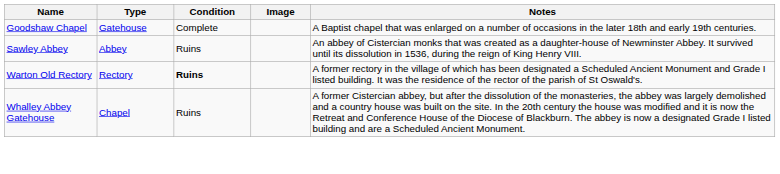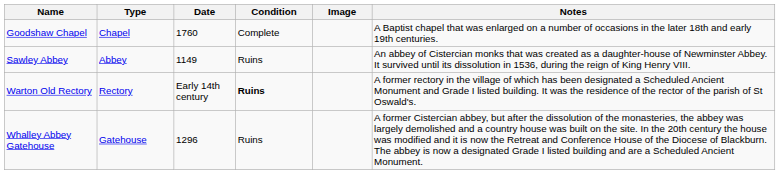 <table class="wikitable sortable" width="100%">
 <tr>
 <th width="12%">Name</th>
 <th width="10%">Type</th>
+<th width="8%">Date</th>
 <th width="10%">Condition</th>
 <th class="unsortable" width="90px">Image</th>
 <th class="unsortable">Notes</th>
 </tr>
 <tr>
 <td><a href='#'>Goodshaw Chapel</a></td>
-<td><a href='#'>Gatehouse</a></td>
+<td><a href='#'>Chapel</a></td>
+<td>1760</td>
 <td>Complete</td>
 <td></td>
 <td>A Baptist chapel that was enlarged on a number of occasions in the later 18th and early 19th centuries.</td>
 </tr>
 <tr>
 <td><a href='#'>Sawley Abbey</a></td>
 <td><a href='#'>Abbey</a></td>
+<td>1149</td>
 <td>Ruins</td>
 <td></td>
 <td>An abbey of Cistercian monks that was created as a daughter-house of Newminster Abbey. It survived until its dissolution in 1536, during the reign of King Henry VIII.</td>
 </tr>
 <tr>
 <td><a href='#'>Warton Old Rectory</a></td>
 <td><a href='#'>Rectory</a></td>
+<td>Early 14th century</td>
 <td><strong>Ruins</strong></td>
 <td></td>
 <td>A former rectory in the village of which has been designated a Scheduled Ancient Monument and Grade I listed building. It was the residence of the rector of the parish of St Oswald's.</td>
 </tr>
 <tr>
 <td><a href='#'>Whalley Abbey Gatehouse</a></td>
-<td><a href='#'>Chapel</a></td>
+<td><a href='#'>Gatehouse</a></td>
+<td>1296</td>
 <td>Ruins</td>
 <td></td>
 <td>A former Cistercian abbey, but after the dissolution of the monasteries, the abbey was largely demolished and a country house was built on the site. In the 20th century the house was modified and it is now the Retreat and Conference House of the Diocese of Blackburn. The abbey is now a designated Grade I listed building and are a Scheduled Ancient Monument.</td>
 </tr>
 </table>
